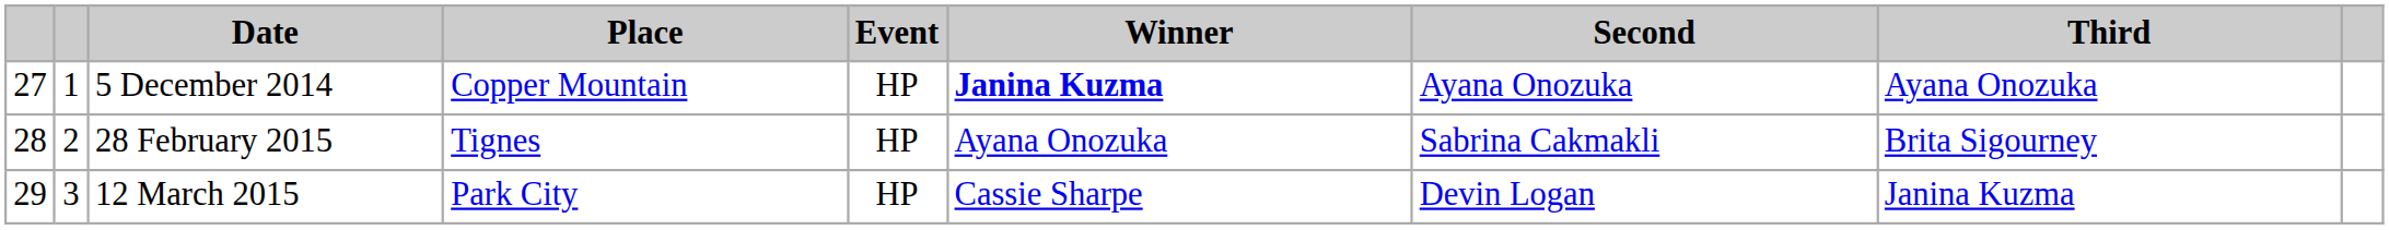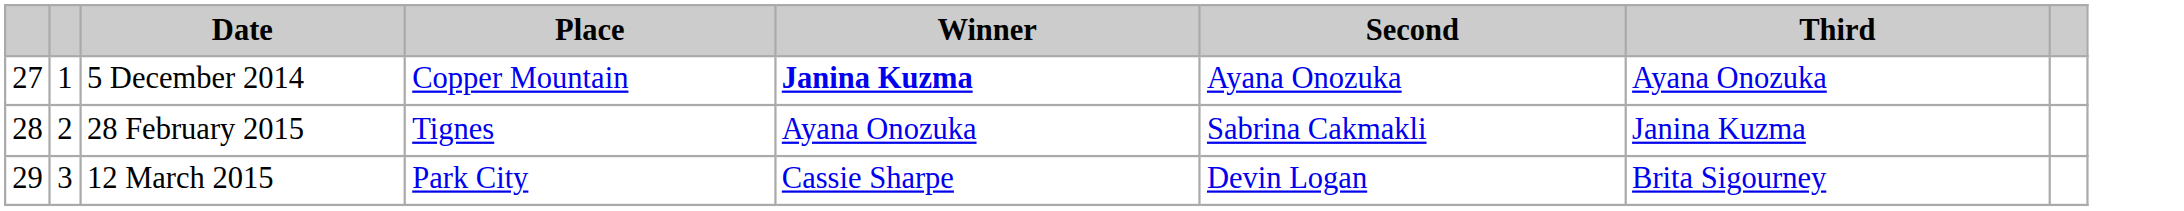 <table class="wikitable plainrowheaders" style="background:#fff; font-size:86%; line-height:16px; border:grey solid 1px; border-collapse:collapse;">
 <tr style="background:#ccc; text-align:center;">
 <th scope="col" style="background:#ccc; width=20 px;"></th>
 <th scope="col" style="background:#ccc; width=30 px;"></th>
 <th scope="col" style="background:#ccc; width:140px;">Date</th>
 <th scope="col" style="background:#ccc; width:160px;">Place</th>
-<th scope="col" style="background:#ccc; width:15px;">Event</th>
 <th scope="col" style="background:#ccc; width:185px;">Winner</th>
 <th scope="col" style="background:#ccc; width:185px;">Second</th>
 <th scope="col" style="background:#ccc; width:185px;">Third</th>
 <th scope="col" style="background:#ccc; width:10px;"></th>
 </tr>
 <tr>
 <td align=center>27</td>
 <td align=center>1</td>
 <td>5 December 2014</td>
 <td> <a href='#'>Copper Mountain</a></td>
-<td align=center>HP</td>
 <td><strong> <a href='#'>Janina Kuzma</a></strong></td>
 <td> <a href='#'>Ayana Onozuka</a></td>
 <td> <a href='#'>Ayana Onozuka</a></td>
 <td></td>
 </tr>
 <tr>
 <td align=center>28</td>
 <td align=center>2</td>
 <td>28 February 2015</td>
 <td> <a href='#'>Tignes</a></td>
-<td align=center>HP</td>
 <td> <a href='#'>Ayana Onozuka</a></td>
 <td> <a href='#'>Sabrina Cakmakli</a></td>
-<td> <a href='#'>Brita Sigourney</a></td>
+<td> <a href='#'>Janina Kuzma</a></td>
 <td></td>
 </tr>
 <tr>
 <td align=center>29</td>
 <td align=center>3</td>
 <td>12 March 2015</td>
 <td> <a href='#'>Park City</a></td>
-<td align=center>HP</td>
 <td> <a href='#'>Cassie Sharpe</a></td>
 <td> <a href='#'>Devin Logan</a></td>
-<td> <a href='#'>Janina Kuzma</a></td>
+<td> <a href='#'>Brita Sigourney</a></td>
 <td></td>
 </tr>
 </table>
